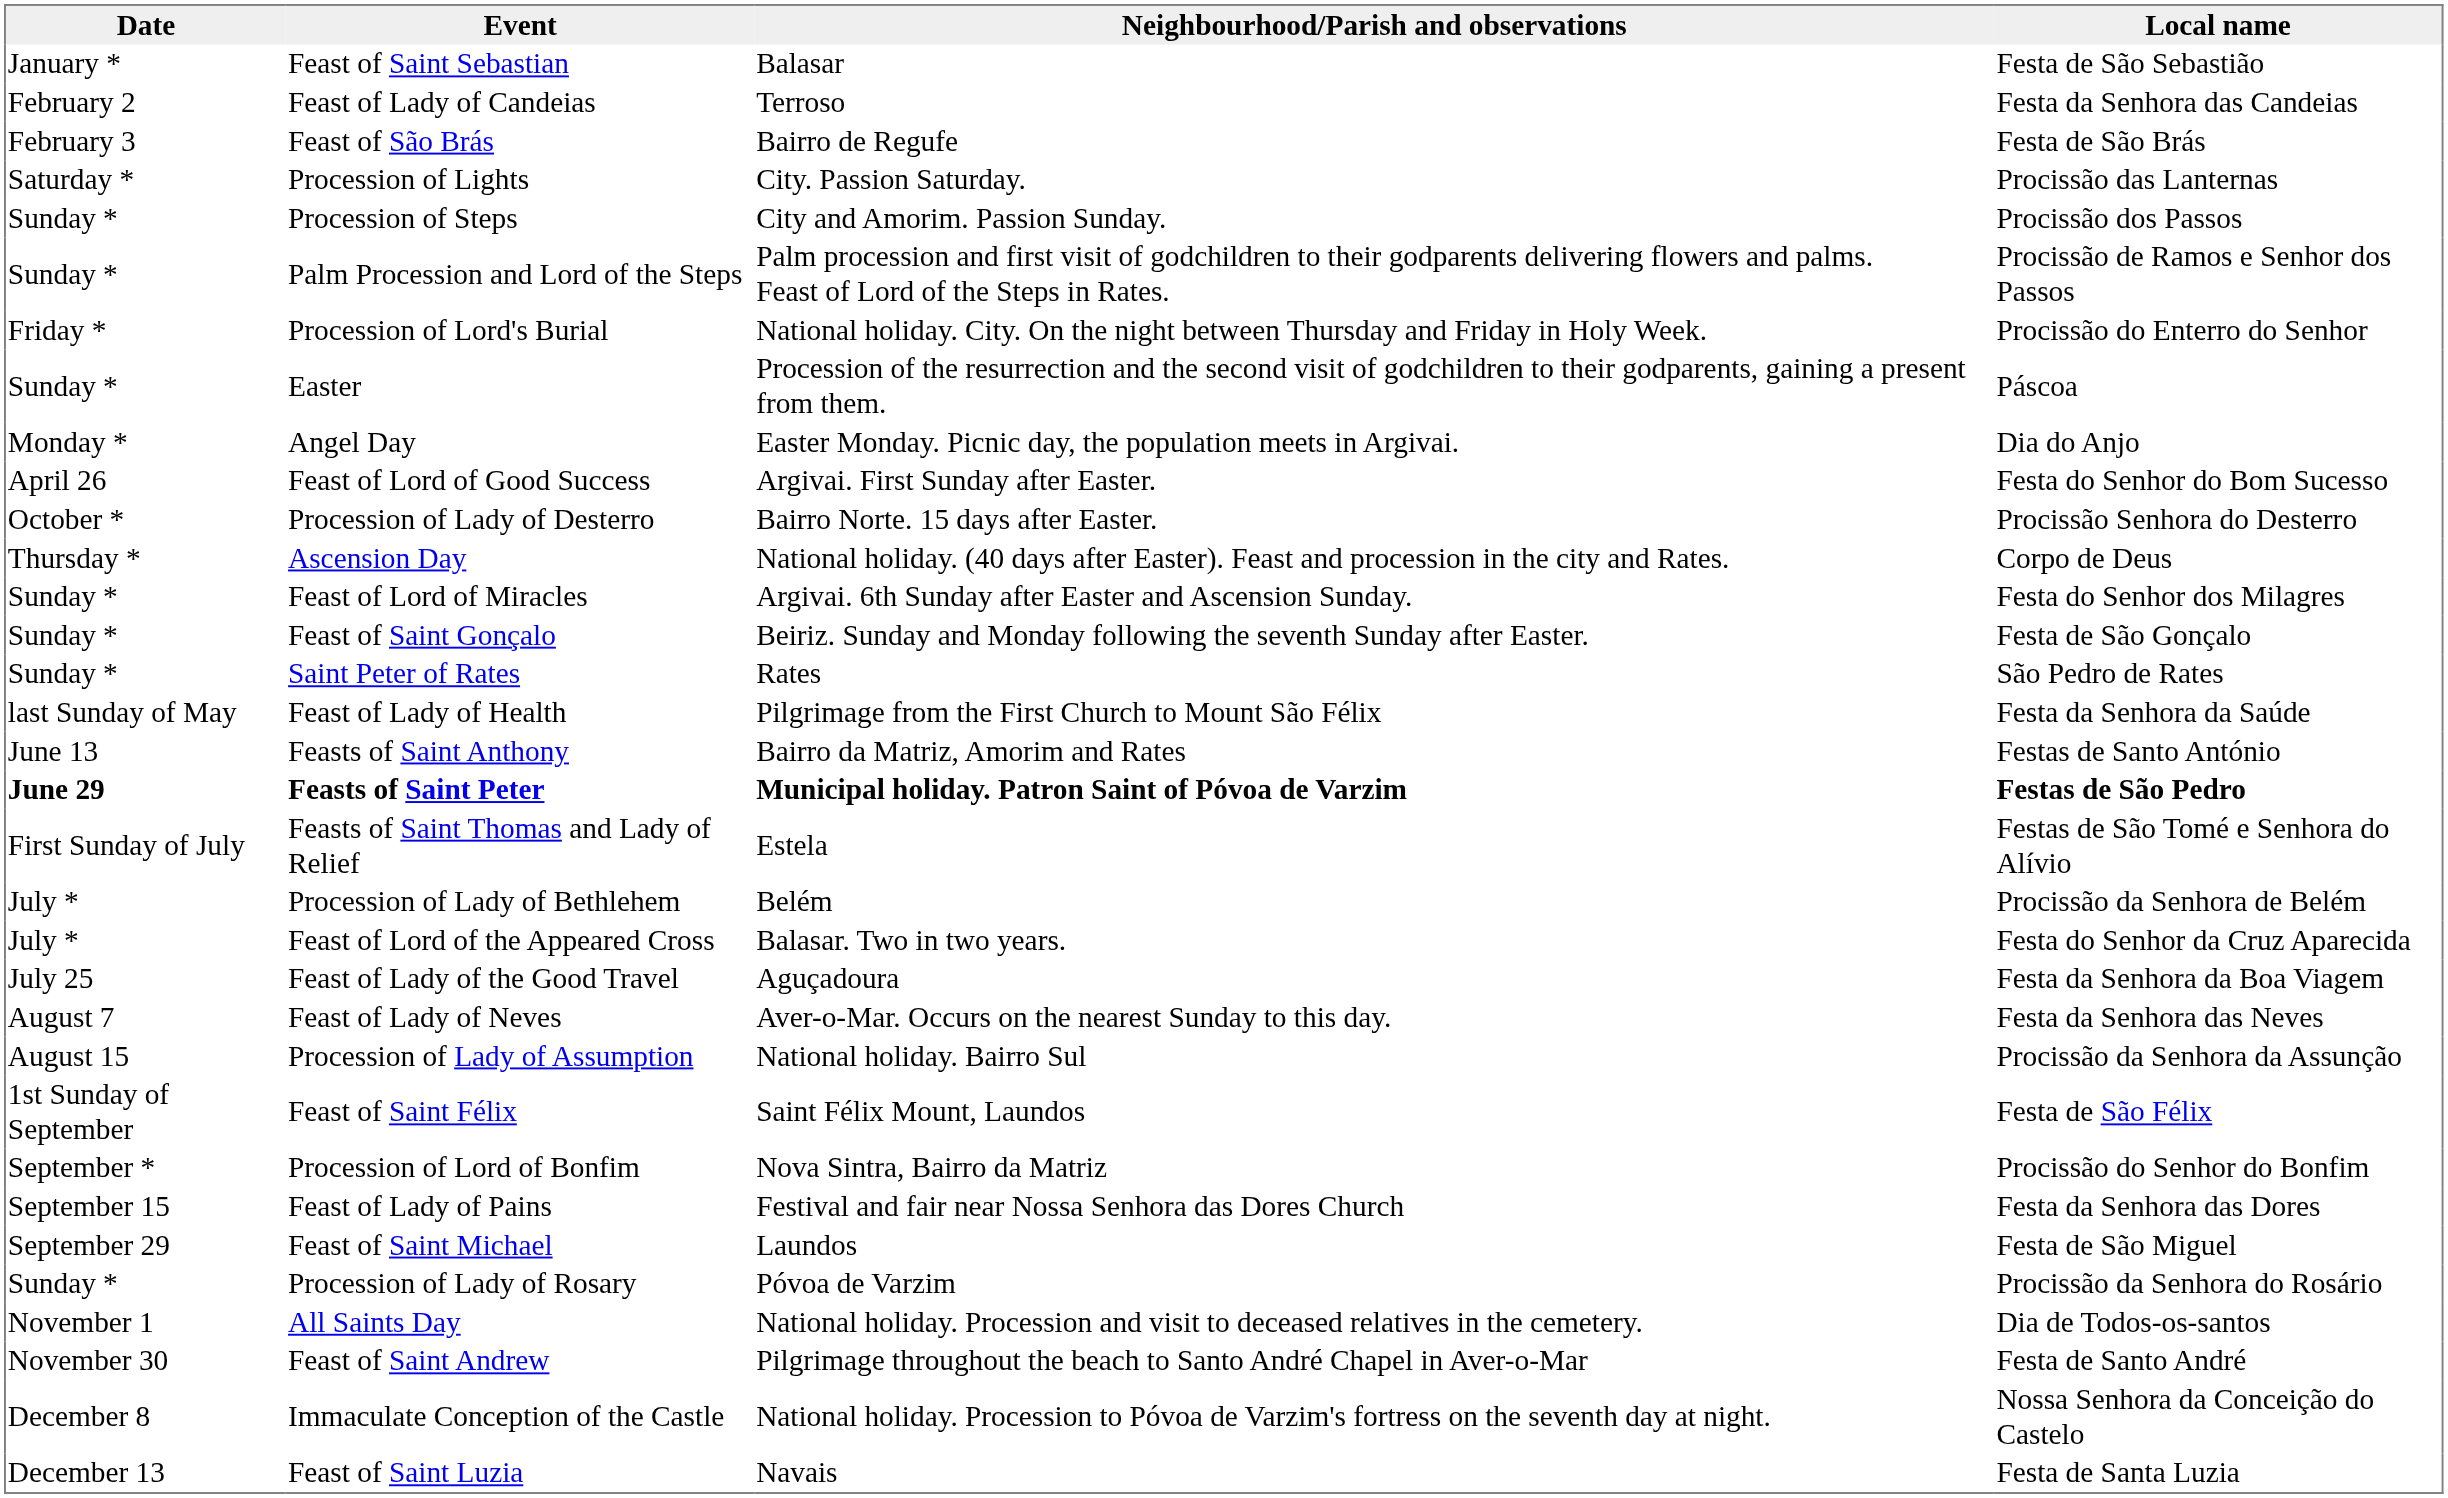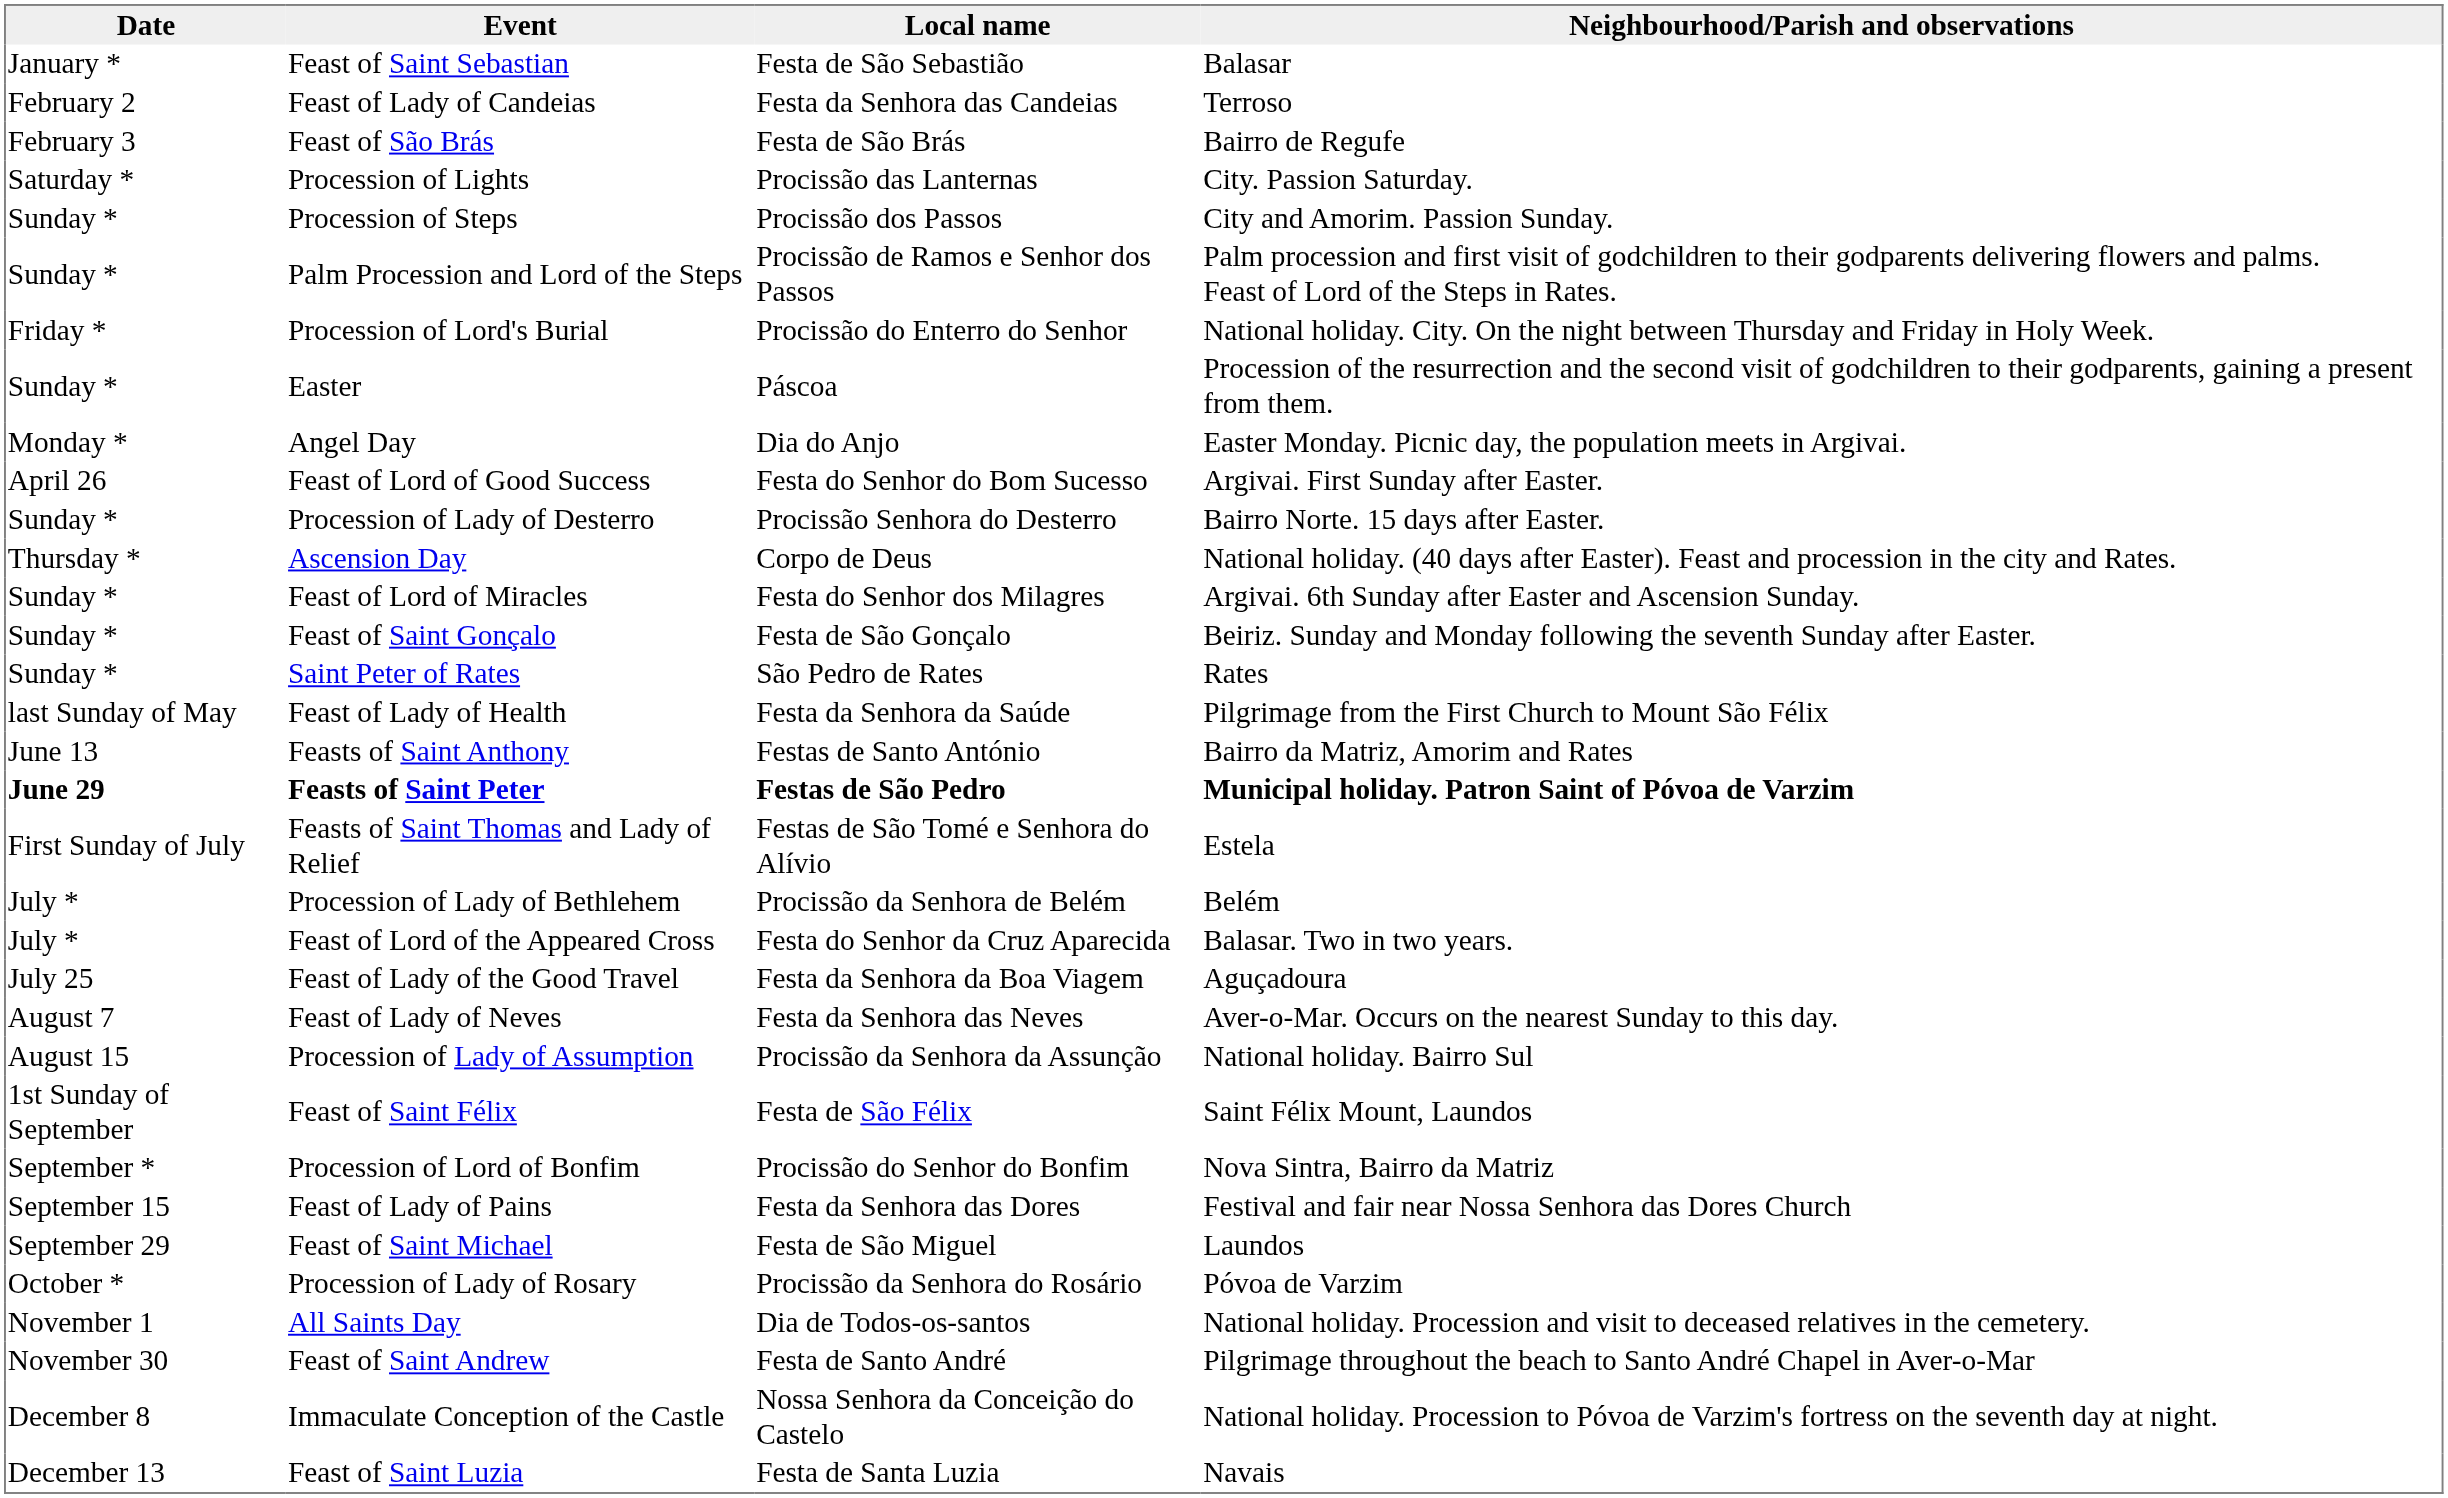 <table class="toccolours" style="border-collapse:collapse;border:1px solid gray;font-size:95%">
 <tr style="background:#efefef;">
 <th>Date</th>
 <th>Event</th>
+<th>Local name</th>
 <th>Neighbourhood/Parish and observations</th>
-<th>Local name</th>
 </tr>
 <tr>
 <td>January *</td>
 <td>Feast of <a href='#'>Saint Sebastian</a></td>
+<td>Festa de São Sebastião</td>
 <td>Balasar</td>
-<td>Festa de São Sebastião</td>
 </tr>
 <tr>
 <td>February 2</td>
 <td>Feast of Lady of Candeias</td>
+<td>Festa da Senhora das Candeias</td>
 <td>Terroso</td>
-<td>Festa da Senhora das Candeias</td>
 </tr>
 <tr>
 <td>February 3</td>
 <td>Feast of <a href='#'>São Brás</a></td>
+<td>Festa de São Brás</td>
 <td>Bairro de Regufe</td>
-<td>Festa de São Brás</td>
 </tr>
 <tr>
 <td>Saturday *</td>
 <td>Procession of Lights</td>
+<td>Procissão das Lanternas</td>
 <td>City. Passion Saturday.</td>
-<td>Procissão das Lanternas</td>
 </tr>
 <tr>
 <td>Sunday *</td>
 <td>Procession of Steps</td>
+<td>Procissão dos Passos</td>
 <td>City and Amorim. Passion Sunday.</td>
-<td>Procissão dos Passos</td>
 </tr>
 <tr>
 <td>Sunday *</td>
 <td>Palm Procession and Lord of the Steps</td>
+<td>Procissão de Ramos e Senhor dos Passos</td>
 <td>Palm procession and first visit of godchildren to their godparents delivering flowers and palms. <br> Feast of Lord of the Steps in Rates.</td>
-<td>Procissão de Ramos e Senhor dos Passos</td>
 </tr>
 <tr>
 <td>Friday *</td>
 <td>Procession of Lord's Burial</td>
+<td>Procissão do Enterro do Senhor</td>
 <td>National holiday. City. On the night between Thursday and Friday in Holy Week.</td>
-<td>Procissão do Enterro do Senhor</td>
 </tr>
 <tr>
 <td>Sunday *</td>
 <td>Easter</td>
+<td>Páscoa</td>
 <td>Procession of the resurrection and the second visit of godchildren to their godparents, gaining a present from them.</td>
-<td>Páscoa</td>
 </tr>
 <tr>
 <td>Monday *</td>
 <td>Angel Day</td>
+<td>Dia do Anjo</td>
 <td>Easter Monday. Picnic day, the population meets in Argivai.</td>
-<td>Dia do Anjo</td>
 </tr>
 <tr>
 <td>April 26</td>
 <td>Feast of Lord of Good Success</td>
+<td>Festa do Senhor do Bom Sucesso</td>
 <td>Argivai. First Sunday after Easter.</td>
-<td>Festa do Senhor do Bom Sucesso</td>
 </tr>
 <tr>
-<td>October *</td>
+<td>Sunday *</td>
 <td>Procession of Lady of Desterro</td>
+<td>Procissão Senhora do Desterro</td>
 <td>Bairro Norte. 15 days after Easter.</td>
-<td>Procissão Senhora do Desterro</td>
 </tr>
 <tr>
 <td>Thursday *</td>
 <td><a href='#'>Ascension Day</a></td>
+<td>Corpo de Deus</td>
 <td>National holiday. (40 days after Easter). Feast and procession in the city and Rates.</td>
-<td>Corpo de Deus</td>
 </tr>
 <tr>
 <td>Sunday *</td>
 <td>Feast of Lord of Miracles</td>
+<td>Festa do Senhor dos Milagres</td>
 <td>Argivai. 6th Sunday after Easter and Ascension Sunday.</td>
-<td>Festa do Senhor dos Milagres</td>
 </tr>
 <tr>
 <td>Sunday *</td>
 <td>Feast of <a href='#'>Saint Gonçalo</a></td>
+<td>Festa de São Gonçalo</td>
 <td>Beiriz. Sunday and Monday following the seventh Sunday after Easter.</td>
-<td>Festa de São Gonçalo</td>
 </tr>
 <tr>
 <td>Sunday *</td>
 <td><a href='#'>Saint Peter of Rates</a></td>
+<td>São Pedro de Rates</td>
 <td>Rates</td>
-<td>São Pedro de Rates</td>
 </tr>
 <tr>
 <td>last Sunday of May</td>
 <td>Feast of Lady of Health</td>
+<td>Festa da Senhora da Saúde</td>
 <td>Pilgrimage from the First Church to Mount São Félix</td>
-<td>Festa da Senhora da Saúde</td>
 </tr>
 <tr>
 <td>June 13</td>
 <td>Feasts of <a href='#'>Saint Anthony</a></td>
+<td>Festas de Santo António</td>
 <td>Bairro da Matriz, Amorim and Rates</td>
-<td>Festas de Santo António</td>
 </tr>
 <tr>
 <td><strong>June 29</strong></td>
 <td><strong>Feasts of <a href='#'>Saint Peter</a></strong></td>
+<td><strong>Festas de São Pedro</strong></td>
 <td><strong>Municipal holiday. Patron Saint of Póvoa de Varzim</strong></td>
-<td><strong>Festas de São Pedro</strong></td>
 </tr>
 <tr>
 <td>First Sunday of July</td>
 <td>Feasts of <a href='#'>Saint Thomas</a> and Lady of Relief</td>
+<td>Festas de São Tomé e Senhora do Alívio</td>
 <td>Estela</td>
-<td>Festas de São Tomé e Senhora do Alívio</td>
 </tr>
 <tr>
 <td>July *</td>
 <td>Procession of Lady of Bethlehem</td>
+<td>Procissão da Senhora de Belém</td>
 <td>Belém</td>
-<td>Procissão da Senhora de Belém</td>
 </tr>
 <tr>
 <td>July *</td>
 <td>Feast of Lord of the Appeared Cross</td>
+<td>Festa do Senhor da Cruz Aparecida</td>
 <td>Balasar. Two in two years.</td>
-<td>Festa do Senhor da Cruz Aparecida</td>
 </tr>
 <tr>
 <td>July 25</td>
 <td>Feast of Lady of the Good Travel</td>
+<td>Festa da Senhora da Boa Viagem</td>
 <td>Aguçadoura</td>
-<td>Festa da Senhora da Boa Viagem</td>
 </tr>
 <tr>
 <td>August 7</td>
 <td>Feast of Lady of Neves</td>
+<td>Festa da Senhora das Neves</td>
 <td>Aver-o-Mar. Occurs on the nearest Sunday to this day.</td>
-<td>Festa da Senhora das Neves</td>
 </tr>
 <tr>
 <td>August 15</td>
 <td>Procession of <a href='#'>Lady of Assumption</a></td>
+<td>Procissão da Senhora da Assunção</td>
 <td>National holiday. Bairro Sul</td>
-<td>Procissão da Senhora da Assunção</td>
 </tr>
 <tr>
 <td>1st Sunday of September</td>
 <td>Feast of <a href='#'>Saint Félix</a></td>
+<td>Festa de <a href='#'>São Félix</a></td>
 <td>Saint Félix Mount, Laundos</td>
-<td>Festa de <a href='#'>São Félix</a></td>
 </tr>
 <tr>
 <td>September *</td>
 <td>Procession of Lord of Bonfim</td>
+<td>Procissão do Senhor do Bonfim</td>
 <td>Nova Sintra, Bairro da Matriz</td>
-<td>Procissão do Senhor do Bonfim</td>
 </tr>
 <tr>
 <td>September 15</td>
 <td>Feast of Lady of Pains</td>
+<td>Festa da Senhora das Dores</td>
 <td>Festival and fair near Nossa Senhora das Dores Church</td>
-<td>Festa da Senhora das Dores</td>
 </tr>
 <tr>
 <td>September 29</td>
 <td>Feast of <a href='#'>Saint Michael</a></td>
+<td>Festa de São Miguel</td>
 <td>Laundos</td>
-<td>Festa de São Miguel</td>
 </tr>
 <tr>
-<td>Sunday *</td>
+<td>October *</td>
 <td>Procession of Lady of Rosary</td>
+<td>Procissão da Senhora do Rosário</td>
 <td>Póvoa de Varzim</td>
-<td>Procissão da Senhora do Rosário</td>
 </tr>
 <tr>
 <td>November 1</td>
 <td><a href='#'>All Saints Day</a></td>
+<td>Dia de Todos-os-santos</td>
 <td>National holiday. Procession and visit to deceased relatives in the cemetery.</td>
-<td>Dia de Todos-os-santos</td>
 </tr>
 <tr>
 <td>November 30</td>
 <td>Feast of <a href='#'>Saint Andrew</a></td>
+<td>Festa de Santo André</td>
 <td>Pilgrimage throughout the beach to Santo André Chapel in Aver-o-Mar</td>
-<td>Festa de Santo André</td>
 </tr>
 <tr>
 <td>December 8</td>
 <td>Immaculate Conception of the Castle</td>
+<td>Nossa Senhora da Conceição do Castelo</td>
 <td>National holiday. Procession to Póvoa de Varzim's fortress on the seventh day at night.</td>
-<td>Nossa Senhora da Conceição do Castelo</td>
 </tr>
 <tr>
 <td>December 13</td>
 <td>Feast of <a href='#'>Saint Luzia</a></td>
+<td>Festa de Santa Luzia</td>
 <td>Navais</td>
-<td>Festa de Santa Luzia</td>
 </tr>
 </table>
